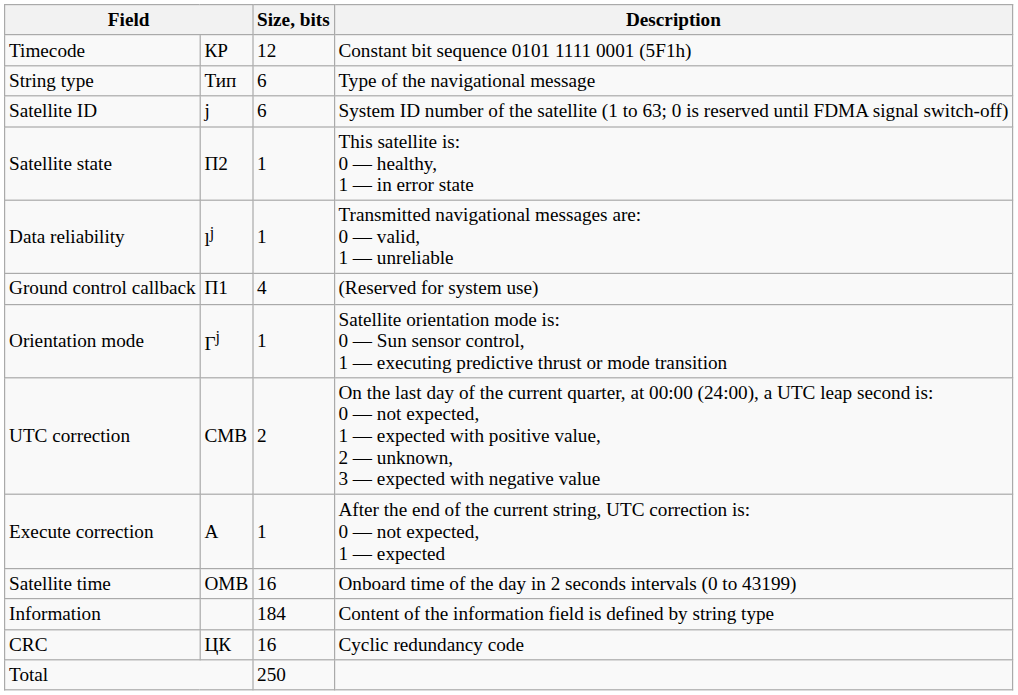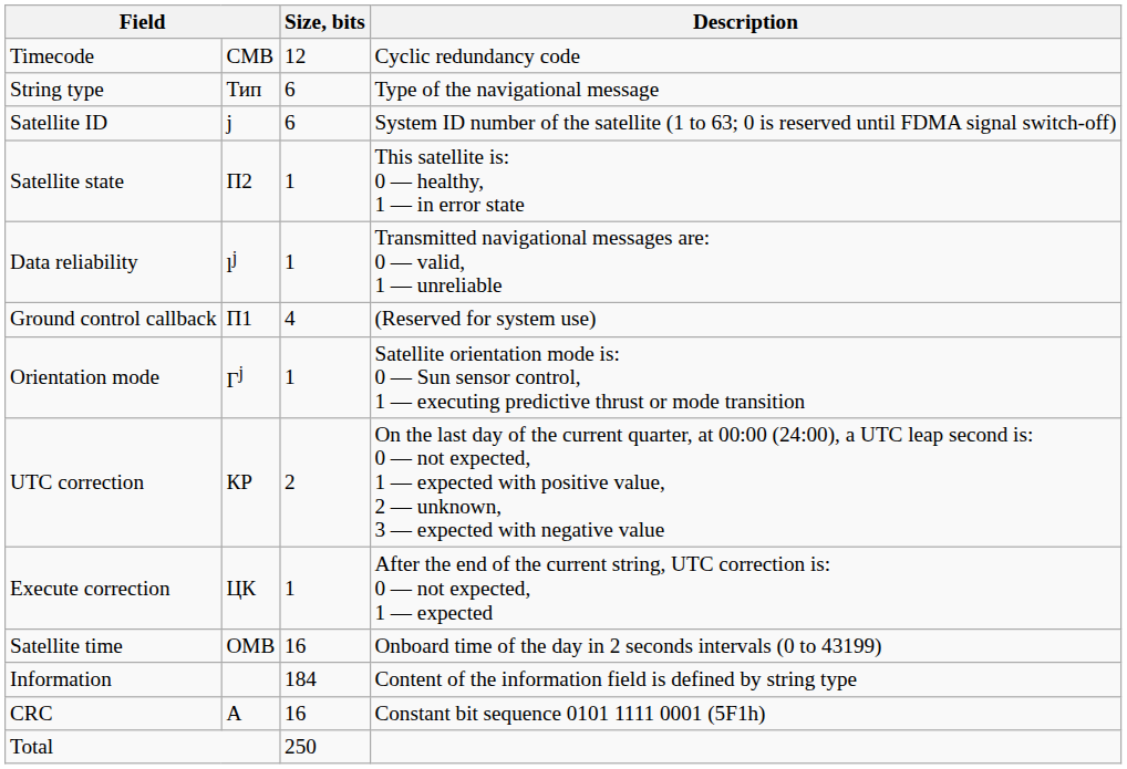 <table class="wikitable">
 <tr>
 <th colspan="2">Field</th>
 <th>Size, bits</th>
 <th>Description</th>
 </tr>
 <tr>
 <td>Timecode</td>
-<td>КР</td>
+<td>СМВ</td>
 <td>12</td>
-<td>Constant bit sequence 0101 1111 0001 (5F1h)</td>
+<td>Cyclic redundancy code</td>
 </tr>
 <tr>
 <td>String type</td>
 <td>Тип</td>
 <td>6</td>
 <td>Type of the navigational message</td>
 </tr>
 <tr>
 <td>Satellite ID</td>
 <td>j</td>
 <td>6</td>
 <td>System ID number of the satellite (1 to 63; 0 is reserved until FDMA signal switch-off)</td>
 </tr>
 <tr>
 <td>Satellite state</td>
 <td>П2</td>
 <td>1</td>
 <td>This satellite is:<br>0 — healthy,<br>1 — in error state</td>
 </tr>
 <tr>
 <td>Data reliability</td>
 <td>l<sup>j</sup></td>
 <td>1</td>
 <td>Transmitted navigational messages are:<br>0 — valid,<br>1 — unreliable</td>
 </tr>
 <tr>
 <td>Ground control callback</td>
 <td>П1</td>
 <td>4</td>
 <td colspan=2>(Reserved for system use)</td>
 </tr>
 <tr>
 <td>Orientation mode</td>
 <td>Г<sup>j</sup></td>
 <td>1</td>
 <td>Satellite orientation mode is:<br>0 — Sun sensor control,<br>1 — executing predictive thrust or mode transition</td>
 </tr>
 <tr>
 <td>UTC correction</td>
-<td>СМВ</td>
+<td>КР</td>
 <td>2</td>
 <td>On the last day of the current quarter, at 00:00 (24:00), a UTC leap second is:<br>0 — not expected,<br>1 — expected with positive value,<br>2 — unknown,<br>3 — expected with negative value</td>
 </tr>
 <tr>
 <td>Execute correction</td>
-<td>А</td>
+<td>ЦК</td>
 <td>1</td>
 <td>After the end of the current string, UTC correction is:<br>0 — not expected,<br>1 — expected</td>
 </tr>
 <tr>
 <td>Satellite time</td>
 <td>ОМВ</td>
 <td>16</td>
 <td>Onboard time of the day in 2 seconds intervals (0 to 43199)</td>
 </tr>
 <tr>
 <td>Information</td>
 <td></td>
 <td>184</td>
 <td>Content of the information field is defined by string type</td>
 </tr>
 <tr>
 <td>CRC</td>
-<td>ЦК</td>
+<td>А</td>
 <td>16</td>
-<td>Cyclic redundancy code</td>
+<td>Constant bit sequence 0101 1111 0001 (5F1h)</td>
 </tr>
 <tr>
 <td colspan="2">Total</td>
 <td>250</td>
 </tr>
 </table>
